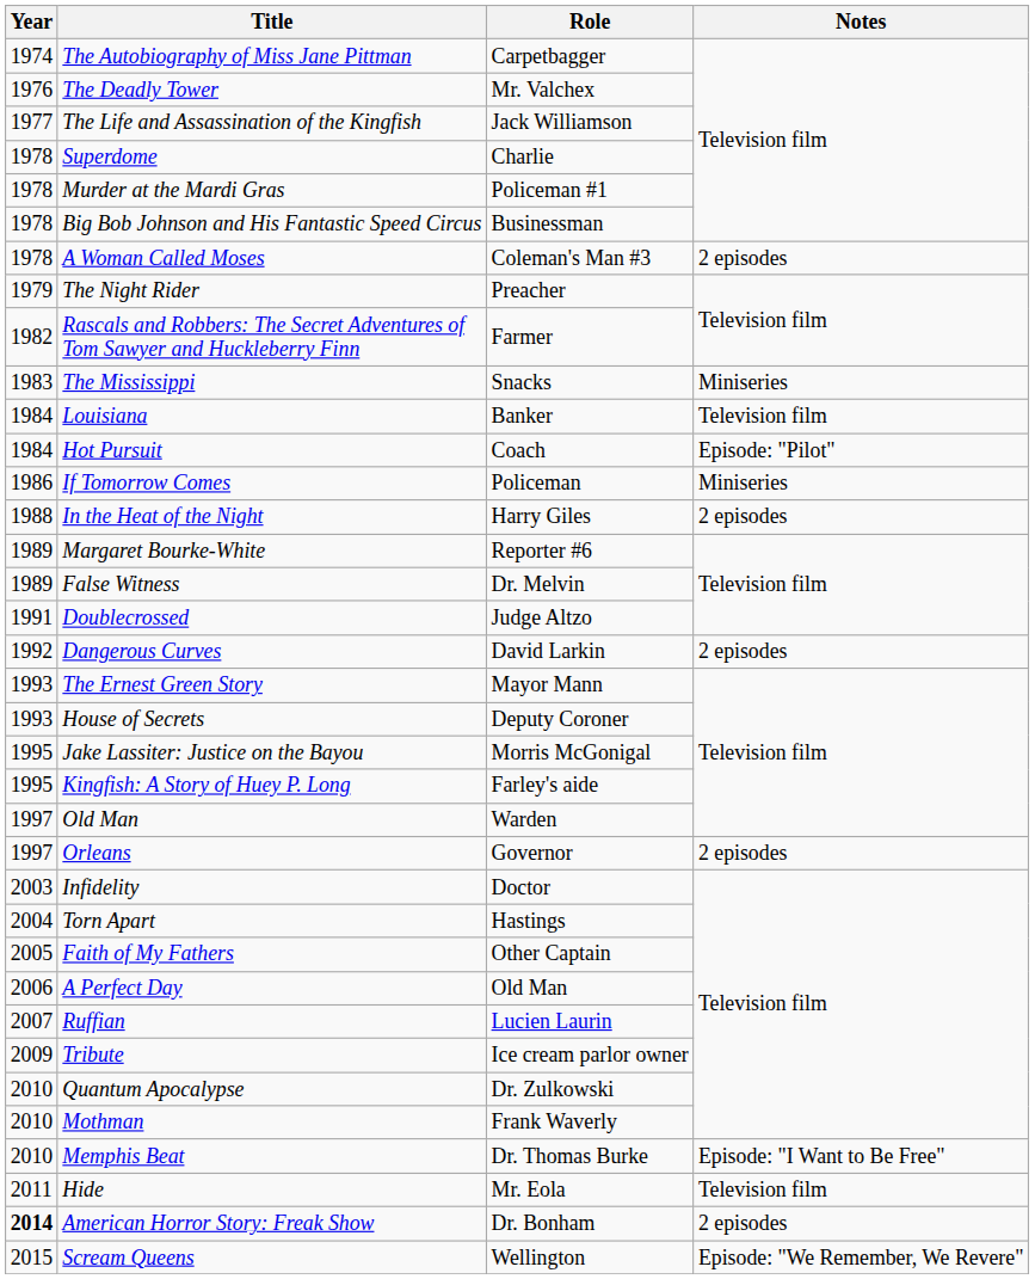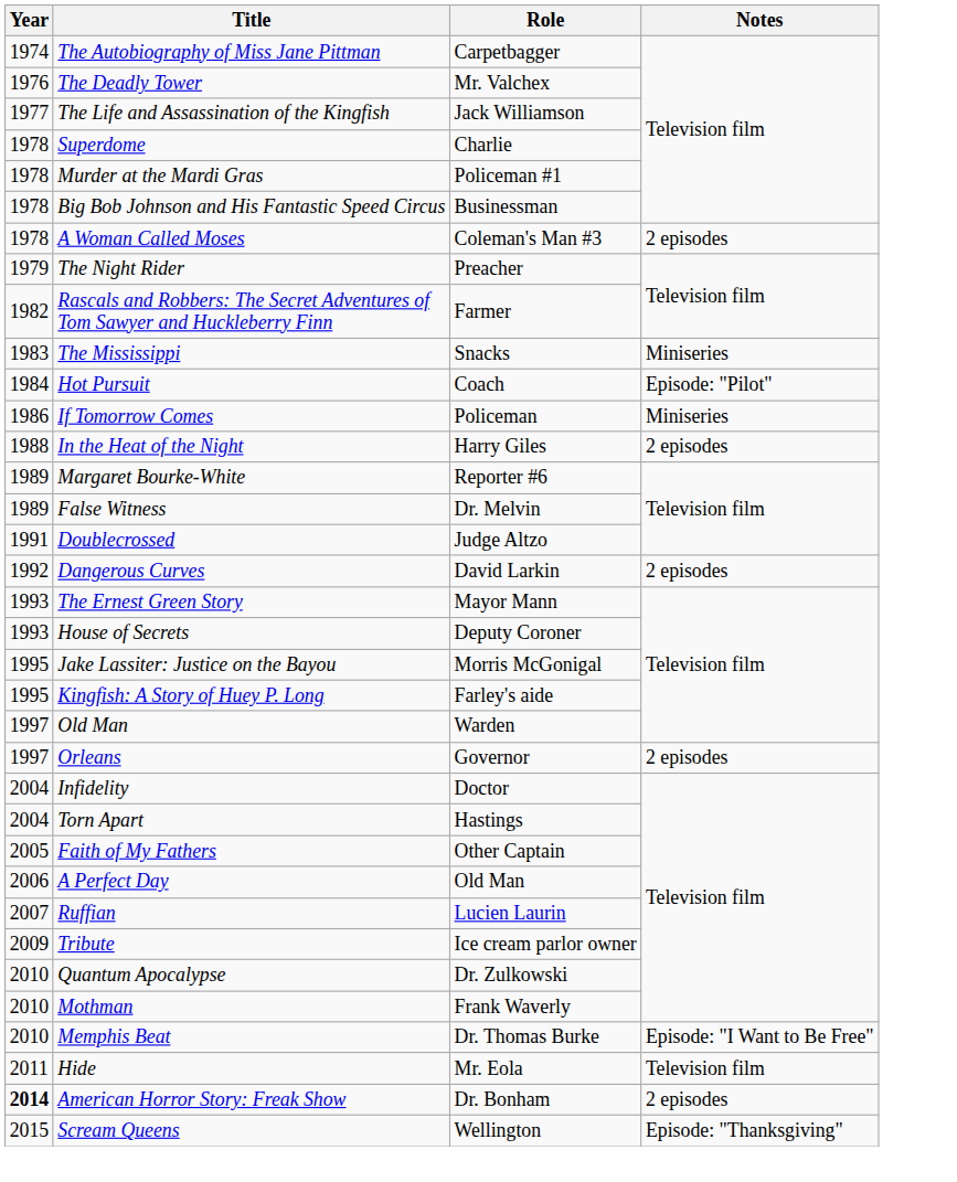 <table class="wikitable sortable">
 <tr>
 <th>Year</th>
 <th>Title</th>
 <th>Role</th>
 <th>Notes</th>
 </tr>
 <tr>
 <td>1974</td>
 <td><a href='#'><em>The Autobiography of Miss Jane Pittman</em></a></td>
 <td>Carpetbagger</td>
 <td rowspan="6">Television film</td>
 </tr>
 <tr>
 <td>1976</td>
 <td><em><a href='#'>The Deadly Tower</a></em></td>
 <td>Mr. Valchex</td>
 </tr>
 <tr>
 <td>1977</td>
 <td><em>The Life and Assassination of the Kingfish</em></td>
 <td>Jack Williamson</td>
 </tr>
 <tr>
 <td>1978</td>
 <td><a href='#'><em>Superdome</em></a></td>
 <td>Charlie</td>
 </tr>
 <tr>
 <td>1978</td>
 <td><em>Murder at the Mardi Gras</em></td>
 <td>Policeman #1</td>
 </tr>
 <tr>
 <td>1978</td>
 <td><em>Big Bob Johnson and His Fantastic Speed Circus</em></td>
 <td>Businessman</td>
 </tr>
 <tr>
 <td>1978</td>
 <td><em><a href='#'>A Woman Called Moses</a></em></td>
 <td>Coleman's Man #3</td>
 <td>2 episodes</td>
 </tr>
 <tr>
 <td>1979</td>
 <td><em>The Night Rider</em></td>
 <td>Preacher</td>
 <td rowspan="2">Television film</td>
 </tr>
 <tr>
 <td>1982</td>
 <td><a href='#'><em>Rascals and Robbers: The Secret Adventures of</em></a><br><a href='#'><em>Tom Sawyer and Huckleberry Finn</em></a></td>
 <td>Farmer</td>
 </tr>
 <tr>
 <td>1983</td>
 <td><a href='#'><em>The Mississippi</em></a></td>
 <td>Snacks</td>
 <td>Miniseries</td>
-</tr>
-<tr>
-<td>1984</td>
-<td><a href='#'><em>Louisiana</em></a></td>
-<td>Banker</td>
-<td>Television film</td>
 </tr>
 <tr>
 <td>1984</td>
 <td><a href='#'><em>Hot Pursuit</em></a></td>
 <td>Coach</td>
 <td>Episode: "Pilot"</td>
 </tr>
 <tr>
 <td>1986</td>
 <td><a href='#'><em>If Tomorrow Comes</em></a></td>
 <td>Policeman</td>
 <td>Miniseries</td>
 </tr>
 <tr>
 <td>1988</td>
 <td><a href='#'><em>In the Heat of the Night</em></a></td>
 <td>Harry Giles</td>
 <td>2 episodes</td>
 </tr>
 <tr>
 <td>1989</td>
 <td><em>Margaret Bourke-White</em></td>
 <td>Reporter #6</td>
 <td rowspan="3">Television film</td>
 </tr>
 <tr>
 <td>1989</td>
 <td><em>False Witness</em></td>
 <td>Dr. Melvin</td>
 </tr>
 <tr>
 <td>1991</td>
 <td><em><a href='#'>Doublecrossed</a></em></td>
 <td>Judge Altzo</td>
 </tr>
 <tr>
 <td>1992</td>
 <td><a href='#'><em>Dangerous Curves</em></a></td>
 <td>David Larkin</td>
 <td>2 episodes</td>
 </tr>
 <tr>
 <td>1993</td>
 <td><em><a href='#'>The Ernest Green Story</a></em></td>
 <td>Mayor Mann</td>
 <td rowspan="5">Television film</td>
 </tr>
 <tr>
 <td>1993</td>
 <td><em>House of Secrets</em></td>
 <td>Deputy Coroner</td>
 </tr>
 <tr>
 <td>1995</td>
 <td><em>Jake Lassiter: Justice on the Bayou</em></td>
 <td>Morris McGonigal</td>
 </tr>
 <tr>
 <td>1995</td>
 <td><em><a href='#'>Kingfish: A Story of Huey P. Long</a></em></td>
 <td>Farley's aide</td>
 </tr>
 <tr>
 <td>1997</td>
 <td><em>Old Man</em></td>
 <td>Warden</td>
 </tr>
 <tr>
 <td>1997</td>
 <td><a href='#'><em>Orleans</em></a></td>
 <td>Governor</td>
 <td>2 episodes</td>
 </tr>
 <tr>
-<td>2003</td>
+<td>2004</td>
 <td><em>Infidelity</em></td>
 <td>Doctor</td>
 <td rowspan="8">Television film</td>
 </tr>
 <tr>
 <td>2004</td>
 <td><em>Torn Apart</em></td>
 <td>Hastings</td>
 </tr>
 <tr>
 <td>2005</td>
 <td><a href='#'><em>Faith of My Fathers</em></a></td>
 <td>Other Captain</td>
 </tr>
 <tr>
 <td>2006</td>
 <td><a href='#'><em>A Perfect Day</em></a></td>
 <td>Old Man</td>
 </tr>
 <tr>
 <td>2007</td>
 <td><a href='#'><em>Ruffian</em></a></td>
 <td><a href='#'>Lucien Laurin</a></td>
 </tr>
 <tr>
 <td>2009</td>
 <td><a href='#'><em>Tribute</em></a></td>
 <td>Ice cream parlor owner</td>
 </tr>
 <tr>
 <td>2010</td>
 <td><em>Quantum Apocalypse</em></td>
 <td>Dr. Zulkowski</td>
 </tr>
 <tr>
 <td>2010</td>
 <td><a href='#'><em>Mothman</em></a></td>
 <td>Frank Waverly</td>
 </tr>
 <tr>
 <td>2010</td>
 <td><em><a href='#'>Memphis Beat</a></em></td>
 <td>Dr. Thomas Burke</td>
 <td>Episode: "I Want to Be Free"</td>
 </tr>
 <tr>
 <td>2011</td>
 <td><em>Hide</em></td>
 <td>Mr. Eola</td>
 <td>Television film</td>
 </tr>
 <tr>
 <td><strong>2014</strong></td>
 <td><em><a href='#'>American Horror Story: Freak Show</a></em></td>
 <td>Dr. Bonham</td>
 <td>2 episodes</td>
 </tr>
 <tr>
 <td>2015</td>
 <td><a href='#'><em>Scream Queens</em></a></td>
 <td>Wellington</td>
-<td>Episode: "We Remember, We Revere"</td>
+<td>Episode: "Thanksgiving"</td>
 </tr>
 </table>
